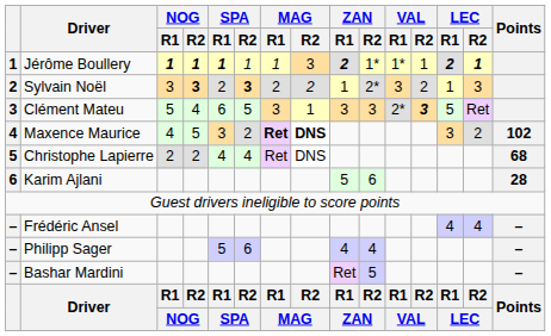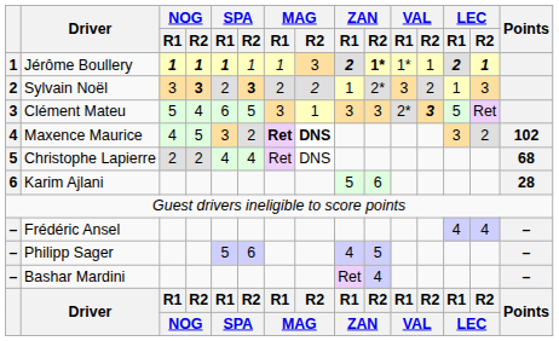 <table class="wikitable" style="font-size:85%; text-align:center;">
 <tr>
 <th rowspan=2></th>
 <th rowspan=2>Driver</th>
 <th colspan=2><a href='#'>NOG</a><br></th>
 <th colspan=2><a href='#'>SPA</a><br></th>
 <th colspan=2><a href='#'>MAG</a><br></th>
 <th colspan=2><a href='#'>ZAN</a><br></th>
 <th colspan=2><a href='#'>VAL</a><br></th>
 <th colspan=2><a href='#'>LEC</a><br></th>
 <th rowspan="2">Points</th>
 </tr>
 <tr>
 <th>R1</th>
 <th>R2</th>
 <th>R1</th>
 <th>R2</th>
 <th>R1</th>
 <th>R2</th>
 <th>R1</th>
 <th>R2</th>
 <th>R1</th>
 <th>R2</th>
 <th>R1</th>
 <th>R2</th>
 </tr>
 <tr>
 <th>1</th>
 <td align=left> Jérôme Boullery</td>
 <td style="background:#FFFFBF;"><strong><em>1</em></strong></td>
 <td style="background:#FFFFBF;"><strong><em>1</em></strong></td>
 <td style="background:#FFFFBF;"><strong><em>1</em></strong></td>
 <td style="background:#FFFFBF;"><em>1</em></td>
 <td style="background:#FFFFBF;"><em>1</em></td>
 <td style="background:#FFDF9F;">3</td>
 <td style="background:#DFDFDF;"><strong><em>2</em></strong></td>
-<td style="background:#FFFFBF;">1*</td>
+<td style="background:#FFFFBF;"><strong>1*</strong></td>
 <td style="background:#FFFFBF;">1*</td>
 <td style="background:#FFFFBF;">1</td>
 <td style="background:#DFDFDF;"><strong><em>2</em></strong></td>
 <td style="background:#FFFFBF;"><strong><em>1</em></strong></td>
 <th></th>
 </tr>
 <tr>
 <th>2</th>
 <td align=left> Sylvain Noël</td>
 <td style="background:#FFDF9F">3</td>
 <td style="background:#FFDF9F"><strong>3</strong></td>
 <td style="background:#DFDFDF">2</td>
 <td style="background:#FFDF9F"><strong>3</strong></td>
 <td style="background:#DFDFDF">2</td>
 <td style="background:#DFDFDF"><em>2</em></td>
 <td style="background:#FFFFBF">1</td>
 <td style="background:#DFDFDF">2*</td>
 <td style="background:#FFDF9F">3</td>
 <td style="background:#DFDFDF">2</td>
 <td style="background:#FFFFBF">1</td>
 <td style="background:#FFDF9F">3</td>
 <th></th>
 </tr>
 <tr>
 <th>3</th>
 <td align=left> Clément Mateu</td>
 <td style="background:#DFFFDF;">5</td>
 <td style="background:#DFFFDF;">4</td>
 <td style="background:#DFFFDF;">6</td>
 <td style="background:#DFFFDF;">5</td>
 <td style="background:#FFDF9F;">3</td>
 <td style="background:#FFFFBF;">1</td>
 <td style="background:#FFDF9F;">3</td>
 <td style="background:#FFDF9F;">3</td>
 <td style="background:#DFDFDF;">2*</td>
 <td style="background:#FFDF9F;"><strong><em>3</em></strong></td>
 <td style="background:#DFFFDF;">5</td>
 <td style="background:#EFCFFF;">Ret</td>
 <th></th>
 </tr>
 <tr>
 <th>4</th>
 <td align=left> Maxence Maurice</td>
 <td style="background:#DFFFDF">4</td>
 <td style="background:#DFFFDF">5</td>
 <td style="background:#FFDF9F">3</td>
 <td style="background:#DFDFDF">2</td>
 <td style="background:#EFCFFF"><strong>Ret</strong></td>
 <td style="background:#FFFFFF"><strong>DNS</strong></td>
 <td style="background:#"></td>
 <td style="background:#"></td>
 <td style="background:#"></td>
 <td style="background:#"></td>
 <td style="background:#FFDF9F">3</td>
 <td style="background:#DFDFDF">2</td>
 <th>102</th>
 </tr>
 <tr>
 <th>5</th>
 <td align=left> Christophe Lapierre</td>
 <td style="background:#DFDFDF">2</td>
 <td style="background:#DFDFDF">2</td>
 <td style="background:#DFFFDF">4</td>
 <td style="background:#DFFFDF">4</td>
 <td style="background:#EFCFFF">Ret</td>
 <td style="background:#FFFFFF">DNS</td>
 <td style="background:#"></td>
 <td style="background:#"></td>
 <td style="background:#"></td>
 <td style="background:#"></td>
 <td style="background:#"></td>
 <td style="background:#"></td>
 <th>68</th>
 </tr>
 <tr>
 <th>6</th>
 <td align=left> Karim Ajlani</td>
 <td></td>
 <td></td>
 <td></td>
 <td></td>
 <td></td>
 <td></td>
 <td style="background:#DFFFDF;">5</td>
 <td style="background:#DFFFDF;">6</td>
 <td></td>
 <td></td>
 <td></td>
 <td></td>
 <th>28</th>
 </tr>
 <tr>
 <td colspan="15"><em>Guest drivers ineligible to score points</em></td>
 </tr>
 <tr>
 <th>–</th>
 <td align=left> Frédéric Ansel</td>
 <td></td>
 <td></td>
 <td></td>
 <td></td>
 <td></td>
 <td></td>
 <td></td>
 <td></td>
 <td></td>
 <td></td>
 <td style="background:#CFCFFF">4</td>
 <td style="background:#CFCFFF">4</td>
 <th>–</th>
 </tr>
 <tr>
 <th>–</th>
 <td align=left> Philipp Sager</td>
 <td></td>
 <td></td>
 <td style="background:#CFCFFF;">5</td>
 <td style="background:#CFCFFF;">6</td>
 <td></td>
 <td></td>
 <td style="background:#CFCFFF">4</td>
-<td style="background:#CFCFFF">4</td>
+<td style="background:#CFCFFF">5</td>
 <td></td>
 <td></td>
 <td></td>
 <td></td>
 <th>–</th>
 </tr>
 <tr>
 <th>–</th>
 <td align=left> Bashar Mardini</td>
 <td></td>
 <td></td>
 <td></td>
 <td></td>
 <td></td>
 <td></td>
 <td style="background:#EFCFFF">Ret</td>
-<td style="background:#CFCFFF">5</td>
+<td style="background:#CFCFFF">4</td>
 <td></td>
 <td></td>
 <td></td>
 <td></td>
 <th>–</th>
 </tr>
 <tr>
 <th rowspan=2></th>
 <th rowspan=2>Driver</th>
 <th>R1</th>
 <th>R2</th>
 <th>R1</th>
 <th>R2</th>
 <th>R1</th>
 <th>R2</th>
 <th>R1</th>
 <th>R2</th>
 <th>R1</th>
 <th>R2</th>
 <th>R1</th>
 <th>R2</th>
 <th rowspan="2">Points</th>
 </tr>
 <tr>
 <th colspan=2><a href='#'>NOG</a><br></th>
 <th colspan=2><a href='#'>SPA</a><br></th>
 <th colspan=2><a href='#'>MAG</a><br></th>
 <th colspan=2><a href='#'>ZAN</a><br></th>
 <th colspan=2><a href='#'>VAL</a><br></th>
 <th colspan=2><a href='#'>LEC</a><br></th>
 </tr>
 </table>
